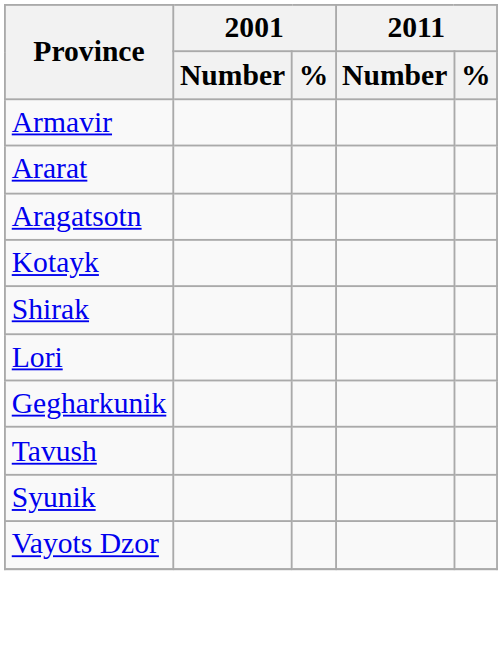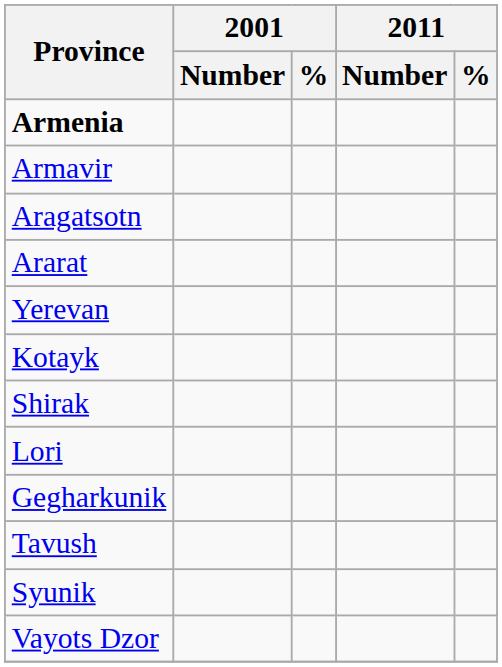 <table class="wikitable">
 <tr bgcolor="#e0e0e0">
 <th rowspan="2">Province</th>
 <th colspan="2">2001</th>
 <th colspan="2">2011</th>
 </tr>
 <tr bgcolor="#e0e0e0">
 <th>Number</th>
 <th>%</th>
 <th>Number</th>
 <th>%</th>
 </tr>
 <tr>
+<td><strong>Armenia</strong></td>
+<td><strong></strong></td>
+<td><strong></strong></td>
+<td><strong></strong></td>
+<td><strong></strong></td>
+</tr>
+<tr>
 <td><a href='#'>Armavir</a></td>
+<td></td>
+<td></td>
+<td></td>
+<td></td>
+</tr>
+<tr>
+<td><a href='#'>Aragatsotn</a></td>
 <td></td>
 <td></td>
 <td></td>
 <td></td>
 </tr>
 <tr>
 <td><a href='#'>Ararat</a></td>
 <td></td>
 <td></td>
 <td></td>
 <td></td>
 </tr>
 <tr>
-<td><a href='#'>Aragatsotn</a></td>
+<td><a href='#'>Yerevan</a></td>
 <td></td>
 <td></td>
 <td></td>
 <td></td>
 </tr>
 <tr>
 <td><a href='#'>Kotayk</a></td>
 <td></td>
 <td></td>
 <td></td>
 <td></td>
 </tr>
 <tr>
 <td><a href='#'>Shirak</a></td>
 <td></td>
 <td></td>
 <td></td>
 <td></td>
 </tr>
 <tr>
 <td><a href='#'>Lori</a></td>
 <td></td>
 <td></td>
 <td></td>
 <td></td>
 </tr>
 <tr>
 <td><a href='#'>Gegharkunik</a></td>
 <td></td>
 <td></td>
 <td></td>
 <td></td>
 </tr>
 <tr>
 <td><a href='#'>Tavush</a></td>
 <td></td>
 <td></td>
 <td></td>
 <td></td>
 </tr>
 <tr>
 <td><a href='#'>Syunik</a></td>
 <td></td>
 <td></td>
 <td></td>
 <td></td>
 </tr>
 <tr>
 <td><a href='#'>Vayots Dzor</a></td>
 <td></td>
 <td></td>
 <td></td>
 <td></td>
 </tr>
 <tr>
 </tr>
 </table>
